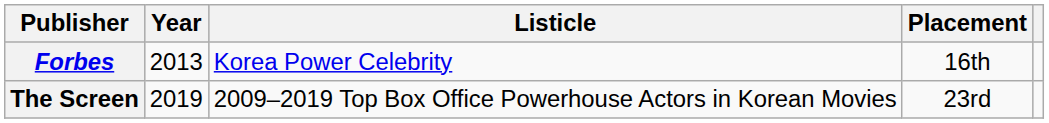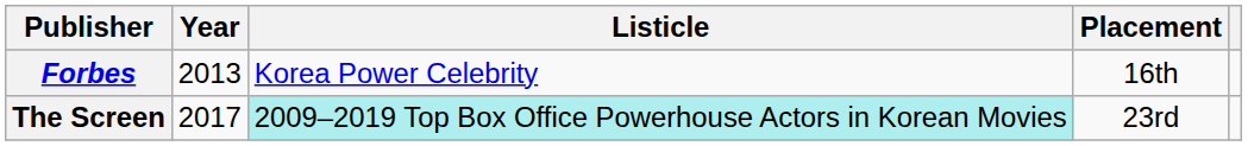 <table class="wikitable plainrowheaders sortable" style="margin-right: 0;">
 <tr>
 <th scope="col">Publisher</th>
 <th scope="col">Year</th>
 <th scope="col">Listicle</th>
 <th scope="col">Placement</th>
 <th scope="col" class="unsortable"></th>
 </tr>
 <tr>
 <th scope="row"><em><a href='#'>Forbes</a></em></th>
 <td>2013</td>
 <td><a href='#'>Korea Power Celebrity</a></td>
 <td style="text-align:center;">16th</td>
 <td style="text-align:center;"></td>
 </tr>
 <tr>
 <th scope="row">The Screen</th>
-<td>2019</td>
-<td>2009–2019 Top Box Office Powerhouse Actors in Korean Movies</td>
+<td>2017</td>
+<td style="background: paleturquoise;">2009–2019 Top Box Office Powerhouse Actors in Korean Movies</td>
 <td style="text-align:center;">23rd</td>
 <td style="text-align:center;"></td>
 </tr>
 </table>
